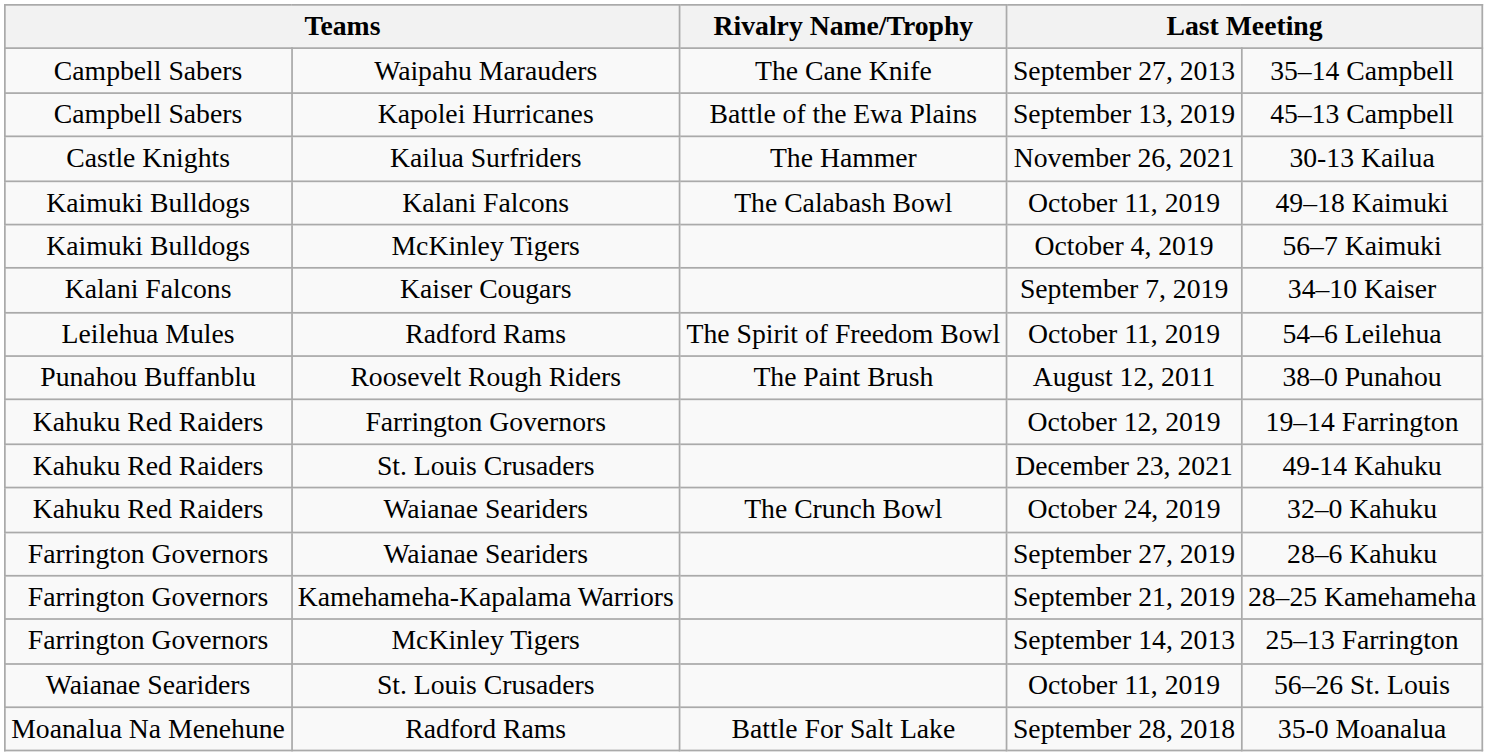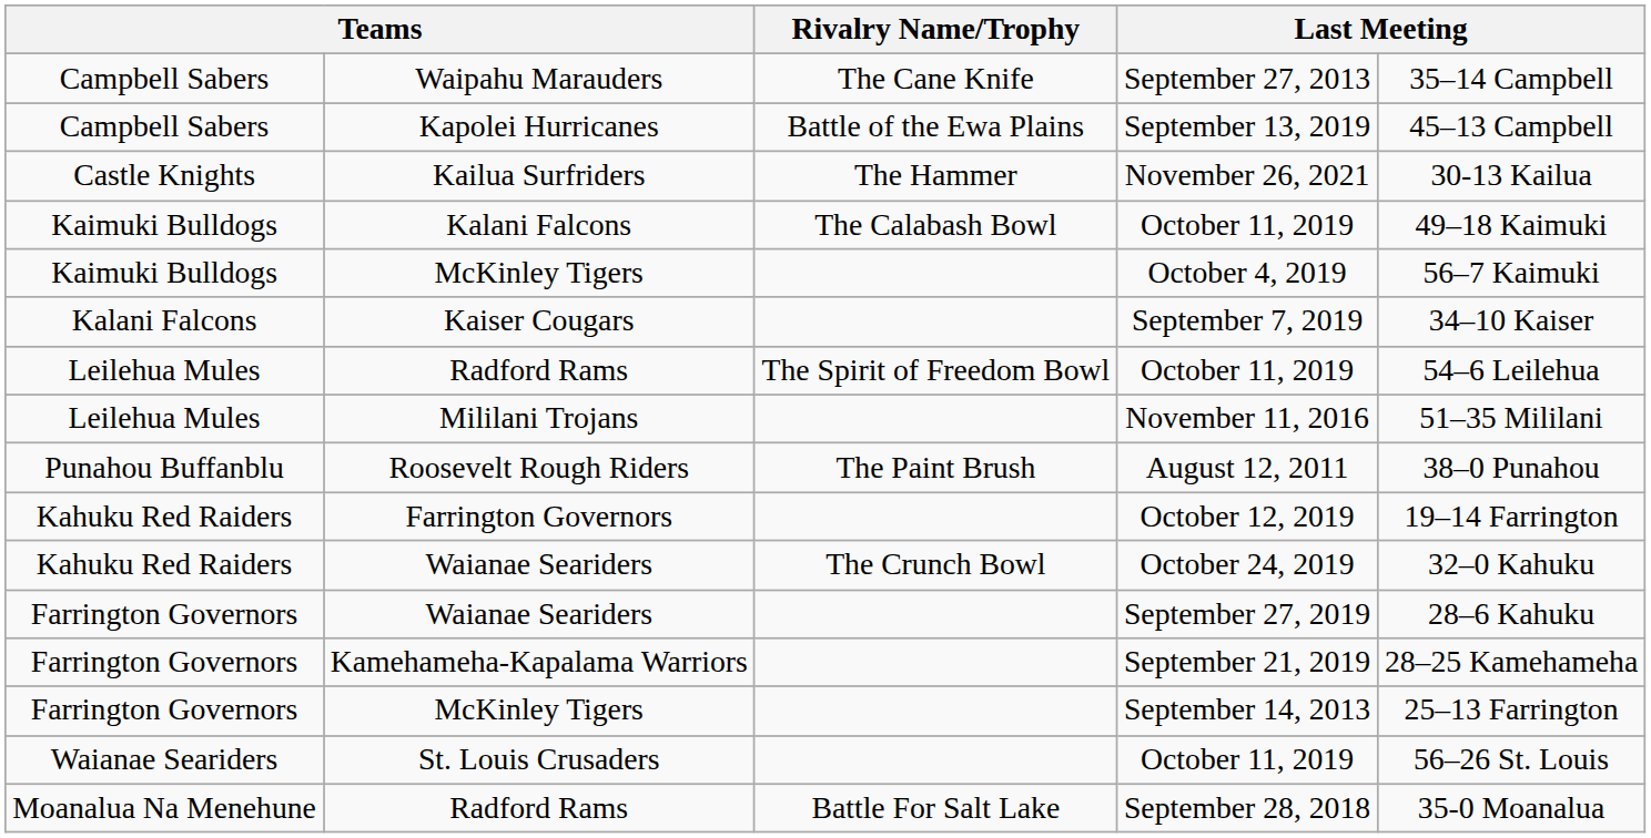 <table class=wikitable style="text-align:center">
 <tr>
 <th colspan=2>Teams</th>
 <th>Rivalry Name/Trophy</th>
 <th colspan=2>Last Meeting</th>
 </tr>
 <tr>
 <td>Campbell Sabers</td>
 <td>Waipahu Marauders</td>
 <td>The Cane Knife</td>
 <td>September 27, 2013</td>
 <td>35–14 Campbell</td>
 </tr>
 <tr>
 <td>Campbell Sabers</td>
 <td>Kapolei Hurricanes</td>
 <td>Battle of the Ewa Plains</td>
 <td>September 13, 2019</td>
 <td>45–13 Campbell</td>
 </tr>
 <tr>
 <td>Castle Knights</td>
 <td>Kailua Surfriders</td>
 <td>The Hammer</td>
 <td>November 26, 2021</td>
 <td>30-13 Kailua</td>
 </tr>
 <tr>
 <td>Kaimuki Bulldogs</td>
 <td>Kalani Falcons</td>
 <td>The Calabash Bowl</td>
 <td>October 11, 2019</td>
 <td>49–18 Kaimuki</td>
 </tr>
 <tr>
 <td>Kaimuki Bulldogs</td>
 <td>McKinley Tigers</td>
 <td></td>
 <td>October 4, 2019</td>
 <td>56–7 Kaimuki</td>
 </tr>
 <tr>
 <td>Kalani Falcons</td>
 <td>Kaiser Cougars</td>
 <td></td>
 <td>September 7, 2019</td>
 <td>34–10 Kaiser</td>
 </tr>
 <tr>
 <td>Leilehua Mules</td>
 <td>Radford Rams</td>
 <td>The Spirit of Freedom Bowl</td>
 <td>October 11, 2019</td>
 <td>54–6 Leilehua</td>
 </tr>
 <tr>
+<td>Leilehua Mules</td>
+<td>Mililani Trojans</td>
+<td></td>
+<td>November 11, 2016</td>
+<td>51–35 Mililani</td>
+</tr>
+<tr>
 <td>Punahou Buffanblu</td>
 <td>Roosevelt Rough Riders</td>
 <td>The Paint Brush</td>
 <td>August 12, 2011</td>
 <td>38–0 Punahou</td>
 </tr>
 <tr>
 <td>Kahuku Red Raiders</td>
 <td>Farrington Governors</td>
 <td></td>
 <td>October 12, 2019</td>
 <td>19–14 Farrington</td>
-</tr>
-<tr>
-<td>Kahuku Red Raiders</td>
-<td>St. Louis Crusaders</td>
-<td></td>
-<td>December 23, 2021</td>
-<td>49-14 Kahuku</td>
 </tr>
 <tr>
 <td>Kahuku Red Raiders</td>
 <td>Waianae Seariders</td>
 <td>The Crunch Bowl</td>
 <td>October 24, 2019</td>
 <td>32–0 Kahuku</td>
 </tr>
 <tr>
 <td>Farrington Governors</td>
 <td>Waianae Seariders</td>
 <td></td>
 <td>September 27, 2019</td>
 <td>28–6 Kahuku</td>
 </tr>
 <tr>
 <td>Farrington Governors</td>
 <td>Kamehameha-Kapalama Warriors</td>
 <td></td>
 <td>September 21, 2019</td>
 <td>28–25 Kamehameha</td>
 </tr>
 <tr>
 <td>Farrington Governors</td>
 <td>McKinley Tigers</td>
 <td></td>
 <td>September 14, 2013</td>
 <td>25–13 Farrington</td>
 </tr>
 <tr>
 <td>Waianae Seariders</td>
 <td>St. Louis Crusaders</td>
 <td></td>
 <td>October 11, 2019</td>
 <td>56–26 St. Louis</td>
 </tr>
 <tr>
 <td>Moanalua Na Menehune</td>
 <td>Radford Rams</td>
 <td>Battle For Salt Lake</td>
 <td>September 28, 2018</td>
 <td>35-0 Moanalua</td>
 </tr>
 </table>
